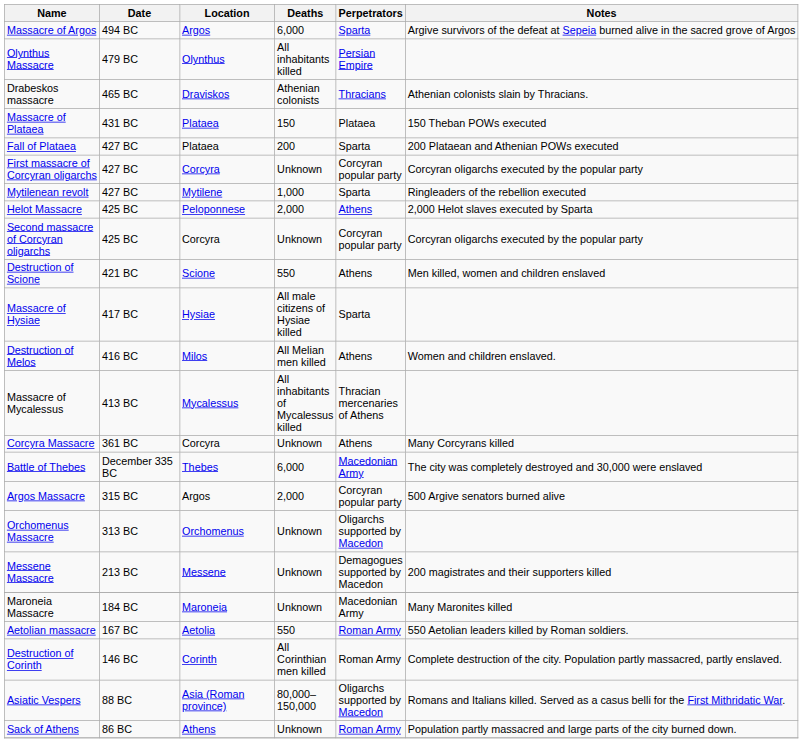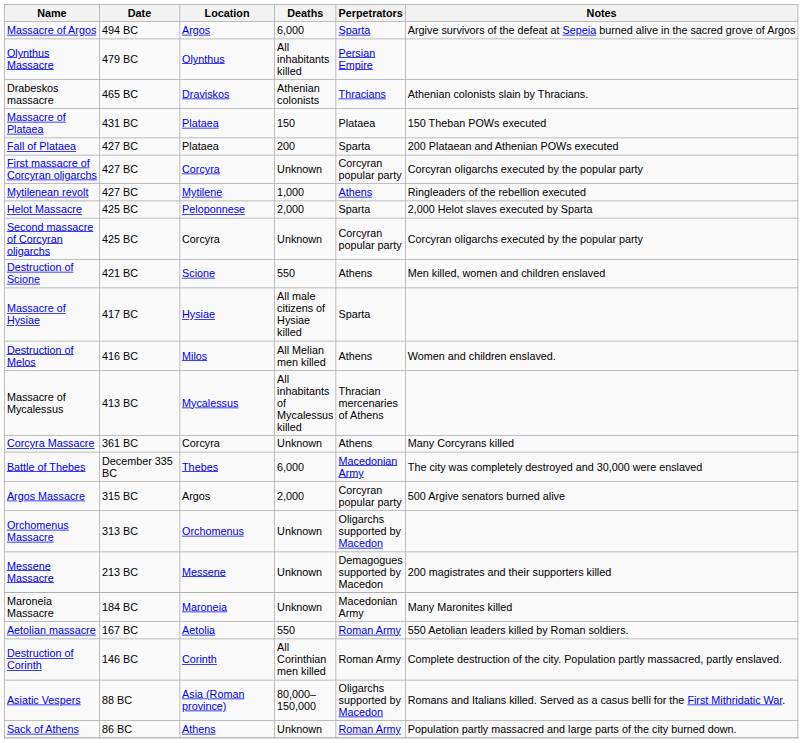 <table class="sortable wikitable" style="font-size:90%;">
 <tr>
 <th style="width:120px;">Name</th>
 <th style="width:100px;">Date</th>
 <th style="width:120px;">Location</th>
 <th style="width:75px;">Deaths</th>
 <th style="width:75px;">Perpetrators</th>
 <th class="unsortable">Notes</th>
 </tr>
 <tr>
 <td><a href='#'>Massacre of Argos</a></td>
 <td>494 BC</td>
 <td><a href='#'>Argos</a></td>
 <td>6,000</td>
 <td><a href='#'>Sparta</a></td>
 <td>Argive survivors of the defeat at <a href='#'>Sepeia</a> burned alive in the sacred grove of Argos</td>
 </tr>
 <tr>
 <td><a href='#'>Olynthus Massacre</a></td>
 <td>479 BC</td>
 <td><a href='#'>Olynthus</a></td>
 <td>All inhabitants killed</td>
 <td><a href='#'>Persian Empire</a></td>
 <td></td>
 </tr>
 <tr>
 <td>Drabeskos massacre</td>
 <td>465 BC</td>
 <td><a href='#'>Draviskos</a></td>
 <td>Athenian colonists</td>
 <td><a href='#'>Thracians</a></td>
 <td>Athenian colonists slain by Thracians.</td>
 </tr>
 <tr>
 <td><a href='#'>Massacre of Plataea</a></td>
 <td>431 BC</td>
 <td><a href='#'>Plataea</a></td>
 <td>150</td>
 <td>Plataea</td>
 <td>150 Theban POWs executed</td>
 </tr>
 <tr>
 <td><a href='#'>Fall of Plataea</a></td>
 <td>427 BC</td>
 <td>Plataea</td>
 <td>200</td>
 <td>Sparta</td>
 <td>200 Plataean and Athenian POWs executed</td>
 </tr>
 <tr>
 <td><a href='#'>First massacre of Corcyran oligarchs</a></td>
 <td>427 BC</td>
 <td><a href='#'>Corcyra</a></td>
 <td>Unknown</td>
 <td>Corcyran popular party</td>
 <td>Corcyran oligarchs executed by the popular party</td>
 </tr>
 <tr>
 <td><a href='#'>Mytilenean revolt</a></td>
 <td>427 BC</td>
 <td><a href='#'>Mytilene</a></td>
 <td>1,000</td>
-<td>Sparta</td>
+<td><a href='#'>Athens</a></td>
 <td>Ringleaders of the rebellion executed</td>
 </tr>
 <tr>
 <td><a href='#'>Helot Massacre</a></td>
 <td>425 BC</td>
 <td><a href='#'>Peloponnese</a></td>
 <td>2,000</td>
-<td><a href='#'>Athens</a></td>
+<td>Sparta</td>
 <td>2,000 Helot slaves executed by Sparta</td>
 </tr>
 <tr>
 <td><a href='#'>Second massacre of Corcyran oligarchs</a></td>
 <td>425 BC</td>
 <td>Corcyra</td>
 <td>Unknown</td>
 <td>Corcyran popular party</td>
 <td>Corcyran oligarchs executed by the popular party</td>
 </tr>
 <tr>
 <td><a href='#'>Destruction of Scione</a></td>
 <td>421 BC</td>
 <td><a href='#'>Scione</a></td>
 <td>550</td>
 <td>Athens</td>
 <td>Men killed, women and children enslaved</td>
 </tr>
 <tr>
 <td><a href='#'>Massacre of Hysiae</a></td>
 <td>417 BC</td>
 <td><a href='#'>Hysiae</a></td>
 <td>All male citizens of Hysiae killed</td>
 <td>Sparta</td>
 <td></td>
 </tr>
 <tr>
 <td><a href='#'>Destruction of Melos</a></td>
 <td>416 BC</td>
 <td><a href='#'>Milos</a></td>
 <td>All Melian men killed</td>
 <td>Athens</td>
 <td>Women and children enslaved.</td>
 </tr>
 <tr>
 <td>Massacre of Mycalessus</td>
 <td>413 BC</td>
 <td><a href='#'>Mycalessus</a></td>
 <td>All inhabitants of Mycalessus killed</td>
 <td>Thracian mercenaries of Athens</td>
 <td></td>
 </tr>
 <tr>
 <td><a href='#'>Corcyra Massacre</a></td>
 <td>361 BC</td>
 <td>Corcyra</td>
 <td>Unknown</td>
 <td>Athens</td>
 <td>Many Corcyrans killed</td>
 </tr>
 <tr>
 <td><a href='#'>Battle of Thebes</a></td>
 <td>December 335 BC</td>
 <td><a href='#'>Thebes</a></td>
 <td>6,000</td>
 <td><a href='#'>Macedonian Army</a></td>
 <td>The city was completely destroyed and 30,000 were enslaved</td>
 </tr>
 <tr>
 <td><a href='#'>Argos Massacre</a></td>
 <td>315 BC</td>
 <td>Argos</td>
 <td>2,000</td>
 <td>Corcyran popular party</td>
 <td>500 Argive senators burned alive</td>
 </tr>
 <tr>
 <td><a href='#'>Orchomenus Massacre</a></td>
 <td>313 BC</td>
 <td><a href='#'>Orchomenus</a></td>
 <td>Unknown</td>
 <td>Oligarchs supported by <a href='#'>Macedon</a></td>
 <td></td>
 </tr>
 <tr>
 <td><a href='#'>Messene Massacre</a></td>
 <td>213 BC</td>
 <td><a href='#'>Messene</a></td>
 <td>Unknown</td>
 <td>Demagogues supported by Macedon</td>
 <td>200 magistrates and their supporters killed</td>
 </tr>
 <tr>
 </tr>
 <tr>
 <td>Maroneia Massacre</td>
 <td>184 BC</td>
 <td><a href='#'>Maroneia</a></td>
 <td>Unknown</td>
 <td>Macedonian Army</td>
 <td>Many Maronites killed</td>
 </tr>
 <tr>
 <td><a href='#'>Aetolian massacre</a></td>
 <td>167 BC</td>
 <td><a href='#'>Aetolia</a></td>
 <td>550</td>
 <td><a href='#'>Roman Army</a></td>
 <td>550 Aetolian leaders killed by Roman soldiers.</td>
 </tr>
 <tr>
 <td><a href='#'>Destruction of Corinth</a></td>
 <td>146 BC</td>
 <td><a href='#'>Corinth</a></td>
 <td>All Corinthian men killed</td>
 <td>Roman Army</td>
 <td>Complete destruction of the city. Population partly massacred, partly enslaved.</td>
 </tr>
 <tr>
 <td><a href='#'>Asiatic Vespers</a></td>
 <td>88 BC</td>
 <td><a href='#'>Asia (Roman province)</a></td>
 <td>80,000–150,000</td>
 <td>Oligarchs supported by <a href='#'>Macedon</a></td>
 <td>Romans and Italians killed. Served as a casus belli for the <a href='#'>First Mithridatic War</a>.</td>
 </tr>
 <tr>
 <td><a href='#'>Sack of Athens</a></td>
 <td>86 BC</td>
 <td><a href='#'>Athens</a></td>
 <td>Unknown</td>
 <td><a href='#'>Roman Army</a></td>
 <td>Population partly massacred and large parts of the city burned down.</td>
 </tr>
 <tr>
 </tr>
 </table>
